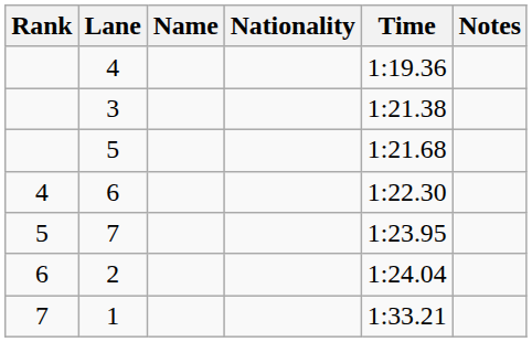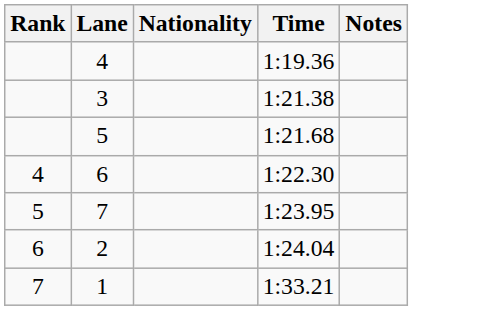 <table class="wikitable sortable" style="text-align:center">
 <tr>
 <th>Rank</th>
 <th>Lane</th>
-<th>Name</th>
 <th>Nationality</th>
 <th>Time</th>
 <th>Notes</th>
 </tr>
 <tr>
 <td></td>
 <td>4</td>
 <td align=left></td>
-<td align=left></td>
 <td>1:19.36</td>
 <td></td>
 </tr>
 <tr>
 <td></td>
 <td>3</td>
-<td align=left></td>
 <td align=left></td>
 <td>1:21.38</td>
 <td></td>
 </tr>
 <tr>
 <td></td>
 <td>5</td>
 <td align=left></td>
-<td align=left></td>
 <td>1:21.68</td>
 <td></td>
 </tr>
 <tr>
 <td>4</td>
 <td>6</td>
-<td align=left></td>
 <td align=left></td>
 <td>1:22.30</td>
 <td></td>
 </tr>
 <tr>
 <td>5</td>
 <td>7</td>
 <td align=left></td>
-<td align=left></td>
 <td>1:23.95</td>
 <td></td>
 </tr>
 <tr>
 <td>6</td>
 <td>2</td>
-<td align=left></td>
 <td align=left></td>
 <td>1:24.04</td>
 <td></td>
 </tr>
 <tr>
 <td>7</td>
 <td>1</td>
 <td align=left></td>
-<td align=left></td>
 <td>1:33.21</td>
 <td></td>
 </tr>
 </table>
